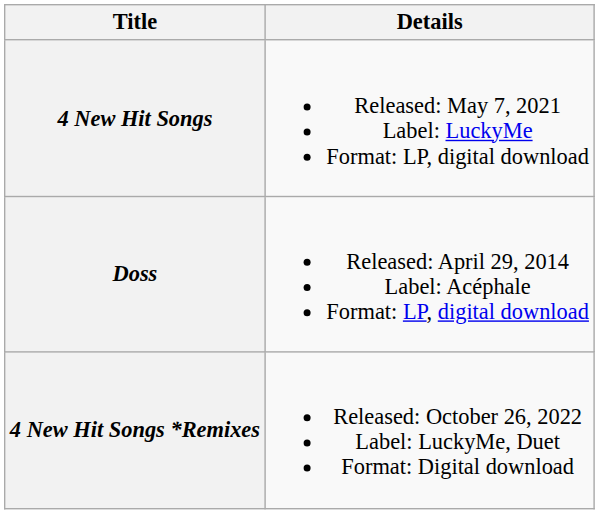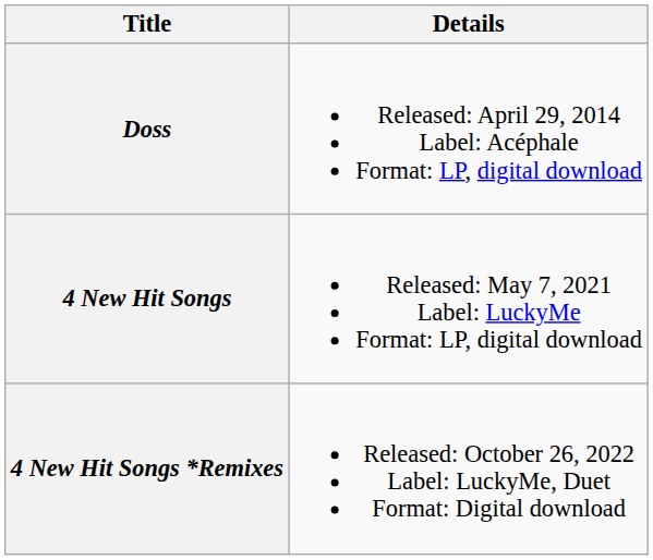 <table class="wikitable plainrowheaders" style="text-align:center;">
 <tr>
 <th scope="col">Title</th>
 <th scope="col">Details</th>
 </tr>
 <tr>
+<th scope="row"><em>Doss</em></th>
+<td><br><ul><li>Released: April 29, 2014</li><li>Label: Acéphale</li><li>Format: <a href='#'>LP</a>, <a href='#'>digital download</a></li></ul></td>
+</tr>
+<tr>
 <th scope="row"><em>4 New Hit Songs</em></th>
 <td><br><ul><li>Released: May 7, 2021</li><li>Label: <a href='#'>LuckyMe</a></li><li>Format: LP, digital download</li></ul></td>
-</tr>
-<tr>
-<th scope="row"><em>Doss</em></th>
-<td><br><ul><li>Released: April 29, 2014</li><li>Label: Acéphale</li><li>Format: <a href='#'>LP</a>, <a href='#'>digital download</a></li></ul></td>
 </tr>
 <tr>
 <th scope="row"><em>4 New Hit Songs *Remixes</em></th>
 <td><br><ul><li>Released: October 26, 2022</li><li>Label: LuckyMe, Duet</li><li>Format: Digital download</li></ul></td>
 </tr>
 </table>
